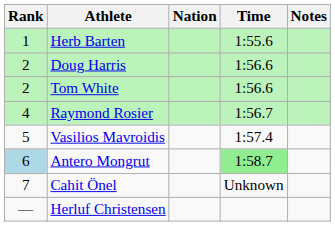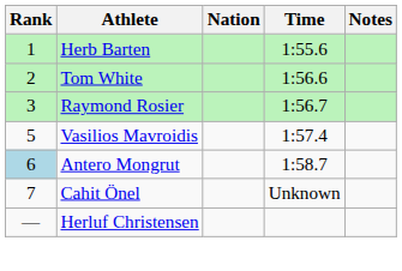 <table class="wikitable sortable" style="text-align:center">
 <tr>
 <th>Rank</th>
 <th>Athlete</th>
 <th>Nation</th>
 <th>Time</th>
 <th>Notes</th>
 </tr>
 <tr bgcolor=bbf3bb>
 <td>1</td>
 <td align=left><a href='#'>Herb Barten</a></td>
 <td align=left></td>
 <td>1:55.6</td>
 <td></td>
 </tr>
 <tr bgcolor=bbf3bb>
 <td>2</td>
-<td align=left><a href='#'>Doug Harris</a></td>
-<td align=left></td>
-<td>1:56.6</td>
-<td></td>
-</tr>
-<tr bgcolor=bbf3bb>
-<td>2</td>
 <td align=left><a href='#'>Tom White</a></td>
 <td align=left></td>
 <td>1:56.6</td>
 <td></td>
 </tr>
 <tr bgcolor=bbf3bb>
-<td>4</td>
+<td>3</td>
 <td align=left><a href='#'>Raymond Rosier</a></td>
 <td align=left></td>
 <td>1:56.7</td>
 <td></td>
 </tr>
 <tr>
 <td>5</td>
 <td align=left><a href='#'>Vasilios Mavroidis</a></td>
 <td align=left></td>
 <td>1:57.4</td>
 <td></td>
 </tr>
 <tr>
 <td style="background: lightblue;">6</td>
 <td align=left><a href='#'>Antero Mongrut</a></td>
 <td align=left></td>
-<td style="background: lightgreen;">1:58.7</td>
+<td>1:58.7</td>
 <td></td>
 </tr>
 <tr>
 <td>7</td>
 <td align=left><a href='#'>Cahit Önel</a></td>
 <td align=left></td>
 <td data-sort-value=2:00.0>Unknown</td>
 <td></td>
 </tr>
 <tr>
 <td data-sort-value=8>—</td>
 <td align=left><a href='#'>Herluf Christensen</a></td>
 <td align=left></td>
 <td></td>
 <td></td>
 </tr>
 </table>
